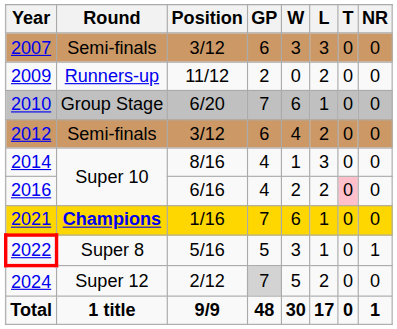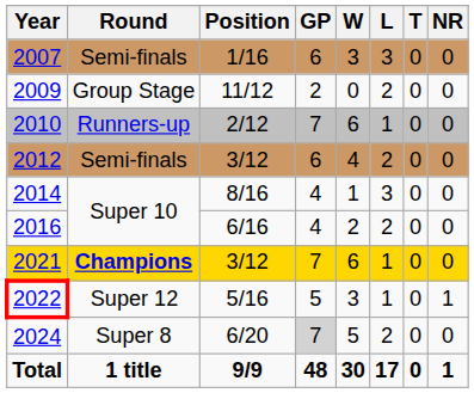 <table class="wikitable" style="text-align: center;">
 <tr>
 </tr>
 <tr>
 <th>Year</th>
 <th>Round</th>
 <th>Position</th>
 <th>GP</th>
 <th>W</th>
 <th>L</th>
 <th>T</th>
 <th>NR</th>
 </tr>
 <tr style="background:#c96;">
 <td> <a href='#'>2007</a></td>
 <td>Semi-finals</td>
-<td>3/12</td>
+<td>1/16</td>
 <td>6</td>
 <td>3</td>
 <td>3</td>
 <td>0</td>
 <td>0</td>
 </tr>
 <tr>
 <td> <a href='#'>2009</a></td>
-<td><a href='#'>Runners-up</a></td>
+<td>Group Stage</td>
 <td>11/12</td>
 <td>2</td>
 <td>0</td>
 <td>2</td>
 <td>0</td>
 <td>0</td>
 </tr>
 <tr style="background:silver;">
 <td> <a href='#'>2010</a></td>
-<td>Group Stage</td>
-<td>6/20</td>
+<td><a href='#'>Runners-up</a></td>
+<td>2/12</td>
 <td>7</td>
 <td>6</td>
 <td>1</td>
 <td>0</td>
 <td>0</td>
 </tr>
 <tr style="background:#c96;">
 <td> <a href='#'>2012</a></td>
 <td>Semi-finals</td>
 <td>3/12</td>
 <td>6</td>
 <td>4</td>
 <td>2</td>
 <td>0</td>
 <td>0</td>
 </tr>
 <tr>
 <td> <a href='#'>2014</a></td>
 <td rowspan=2>Super 10</td>
 <td>8/16</td>
 <td>4</td>
 <td>1</td>
 <td>3</td>
 <td>0</td>
 <td>0</td>
 </tr>
 <tr>
 <td> <a href='#'>2016</a></td>
 <td>6/16</td>
 <td>4</td>
 <td>2</td>
 <td>2</td>
-<td style="background: pink;">0</td>
+<td>0</td>
 <td>0</td>
 </tr>
 <tr |- style="background:gold;">
 <td>  <a href='#'>2021</a></td>
 <td><strong><a href='#'>Champions</a></strong></td>
-<td>1/16</td>
+<td>3/12</td>
 <td>7</td>
 <td>6</td>
 <td>1</td>
 <td>0</td>
 <td>0</td>
 </tr>
 <tr>
 <td style="border: 3px solid red"> <a href='#'>2022</a></td>
-<td>Super 8</td>
+<td>Super 12</td>
 <td>5/16</td>
 <td>5</td>
 <td>3</td>
 <td>1</td>
 <td>0</td>
 <td>1</td>
 </tr>
 <tr>
 <td>  <a href='#'>2024</a></td>
-<td>Super 12</td>
-<td>2/12</td>
+<td>Super 8</td>
+<td>6/20</td>
 <td style="background: lightgrey;">7</td>
 <td>5</td>
 <td>2</td>
 <td>0</td>
 <td>0</td>
 </tr>
 <tr>
 <td><strong>Total</strong></td>
 <td><strong>1 title</strong></td>
 <td><strong>9/9</strong></td>
 <td><strong>48</strong></td>
 <td><strong>30</strong></td>
 <td><strong>17</strong></td>
 <td><strong>0</strong></td>
 <td><strong>1</strong></td>
 </tr>
 </table>
